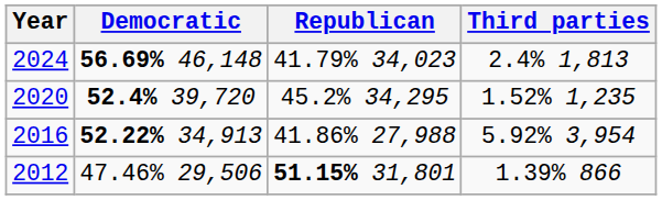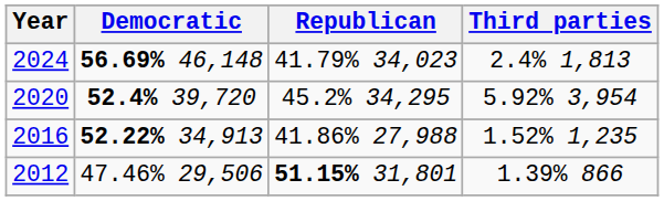 <table class="wikitable"  style="margin:1em; font-size:95%;">
 <tr style="background:lightgrey;">
 <th>Year</th>
 <th><a href='#'>Democratic</a></th>
 <th><a href='#'>Republican</a></th>
 <th><a href='#'>Third parties</a></th>
 </tr>
 <tr>
 <td align="center" ><a href='#'>2024</a></td>
 <td align="center" ><strong>56.69%</strong> <em>46,148</em></td>
 <td align="center" >41.79% <em>34,023</em></td>
 <td align="center" >2.4% <em>1,813</em></td>
 </tr>
 <tr>
 <td align="center" ><a href='#'>2020</a></td>
 <td align="center" ><strong>52.4%</strong> <em>39,720</em></td>
 <td align="center" >45.2% <em>34,295</em></td>
-<td align="center" >1.52% <em>1,235</em></td>
+<td align="center" >5.92% <em>3,954</em></td>
 </tr>
 <tr>
 <td align="center" ><a href='#'>2016</a></td>
 <td align="center" ><strong>52.22%</strong> <em>34,913</em></td>
 <td align="center" >41.86% <em>27,988</em></td>
-<td align="center" >5.92% <em>3,954</em></td>
+<td align="center" >1.52% <em>1,235</em></td>
 </tr>
 <tr>
 <td align="center" ><a href='#'>2012</a></td>
 <td align="center" >47.46% <em>29,506</em></td>
 <td align="center" ><strong>51.15%</strong> <em>31,801</em></td>
 <td align="center" >1.39% <em>866</em></td>
 </tr>
 </table>
